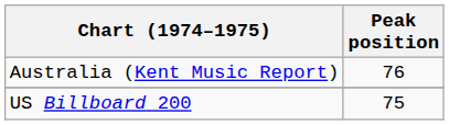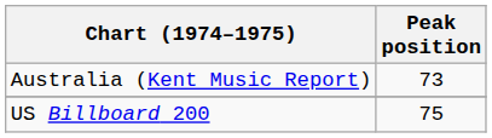 <table class="wikitable">
 <tr>
 <th>Chart (1974–1975)</th>
 <th>Peak<br>position</th>
 </tr>
 <tr>
 <td>Australia (<a href='#'>Kent Music Report</a>)</td>
-<td align="center">76</td>
+<td align="center">73</td>
 </tr>
 <tr>
 </tr>
 <tr>
 <td>US <a href='#'><em>Billboard</em> 200</a></td>
 <td align="center">75</td>
 </tr>
 </table>
